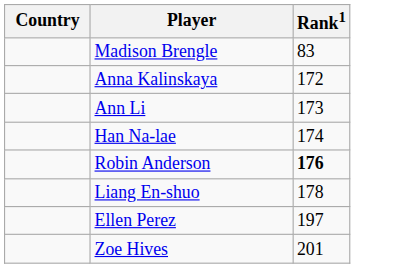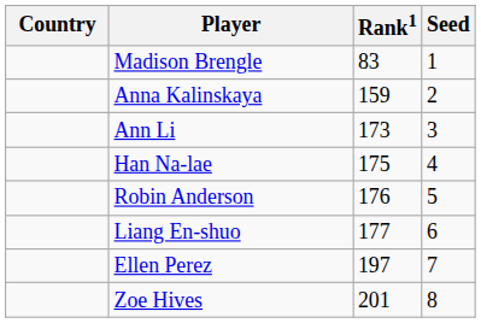 <table class="sortable wikitable">
 <tr>
 <th width="70">Country</th>
 <th width="175">Player</th>
 <th>Rank<sup>1</sup></th>
+<th>Seed</th>
 </tr>
 <tr>
 <td></td>
 <td><a href='#'>Madison Brengle</a></td>
 <td>83</td>
+<td>1</td>
 </tr>
 <tr>
 <td></td>
 <td><a href='#'>Anna Kalinskaya</a></td>
-<td>172</td>
+<td>159</td>
+<td>2</td>
 </tr>
 <tr>
 <td></td>
 <td><a href='#'>Ann Li</a></td>
 <td>173</td>
+<td>3</td>
 </tr>
 <tr>
 <td></td>
 <td><a href='#'>Han Na-lae</a></td>
-<td>174</td>
+<td>175</td>
+<td>4</td>
 </tr>
 <tr>
 <td></td>
 <td><a href='#'>Robin Anderson</a></td>
-<td><strong>176</strong></td>
+<td>176</td>
+<td>5</td>
 </tr>
 <tr>
 <td></td>
 <td><a href='#'>Liang En-shuo</a></td>
-<td>178</td>
+<td>177</td>
+<td>6</td>
 </tr>
 <tr>
 <td></td>
 <td><a href='#'>Ellen Perez</a></td>
 <td>197</td>
+<td>7</td>
 </tr>
 <tr>
 <td></td>
 <td><a href='#'>Zoe Hives</a></td>
 <td>201</td>
+<td>8</td>
 </tr>
 </table>
